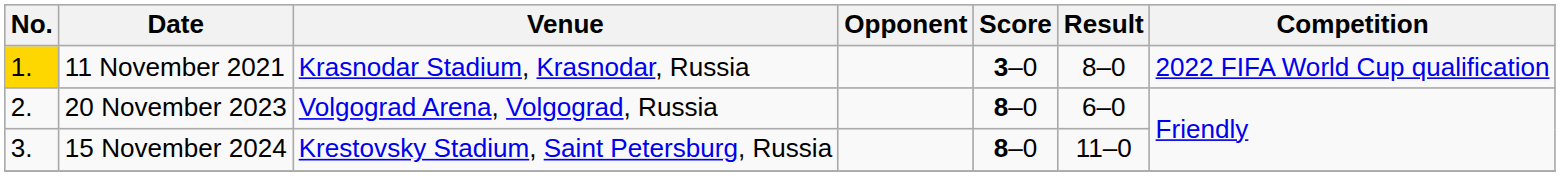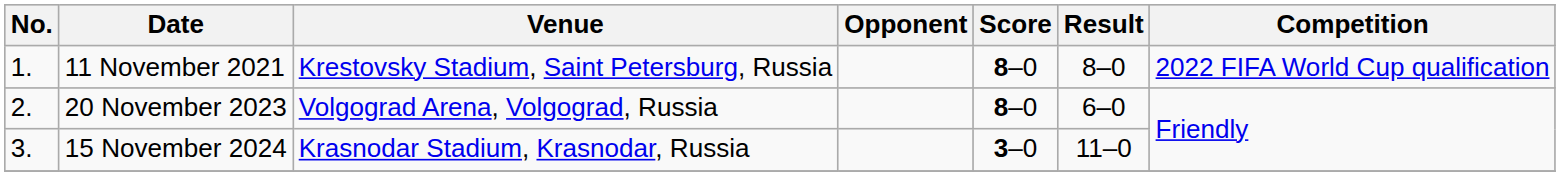 <table class="wikitable">
 <tr>
 <th>No.</th>
 <th>Date</th>
 <th>Venue</th>
 <th>Opponent</th>
 <th>Score</th>
 <th>Result</th>
 <th>Competition</th>
 </tr>
 <tr>
-<td style="background: gold;">1.</td>
+<td>1.</td>
 <td>11 November 2021</td>
-<td><a href='#'>Krasnodar Stadium</a>, <a href='#'>Krasnodar</a>, Russia</td>
+<td><a href='#'>Krestovsky Stadium</a>, <a href='#'>Saint Petersburg</a>, Russia</td>
 <td></td>
-<td align=center><strong>3</strong>–0</td>
+<td align=center><strong>8</strong>–0</td>
 <td align=center>8–0</td>
 <td><a href='#'>2022 FIFA World Cup qualification</a></td>
 </tr>
 <tr>
 <td>2.</td>
 <td>20 November 2023</td>
 <td><a href='#'>Volgograd Arena</a>, <a href='#'>Volgograd</a>, Russia</td>
 <td></td>
 <td align=center><strong>8</strong>–0</td>
 <td align=center>6–0</td>
 <td rowspan=2><a href='#'>Friendly</a></td>
 </tr>
 <tr>
 <td>3.</td>
 <td>15 November 2024</td>
-<td><a href='#'>Krestovsky Stadium</a>, <a href='#'>Saint Petersburg</a>, Russia</td>
+<td><a href='#'>Krasnodar Stadium</a>, <a href='#'>Krasnodar</a>, Russia</td>
 <td></td>
-<td align=center><strong>8</strong>–0</td>
+<td align=center><strong>3</strong>–0</td>
 <td align=center>11–0</td>
 </tr>
 <tr>
 </tr>
 </table>
